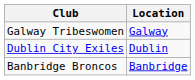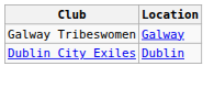 <table class="wikitable">
 <tr>
 <th>Club</th>
 <th>Location</th>
 </tr>
 <tr>
 <td> Galway Tribeswomen</td>
 <td> <a href='#'>Galway</a></td>
 </tr>
 <tr>
 <td>  <a href='#'>Dublin City Exiles</a></td>
 <td> <a href='#'>Dublin</a></td>
 </tr>
-<tr>
-<td> Banbridge Broncos</td>
-<td> <a href='#'>Banbridge</a></td>
-</tr>
 </table>
